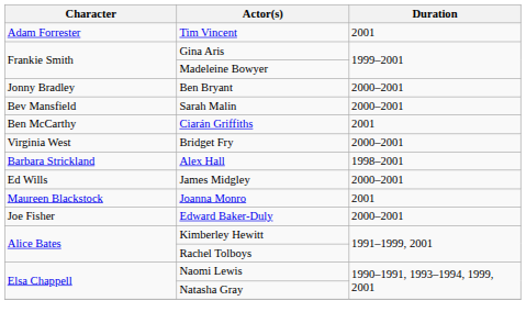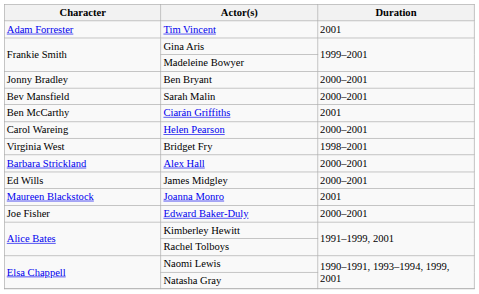 <table class="wikitable">
 <tr>
 <th scope="col" width="230">Character</th>
 <th scope="col" width="230">Actor(s)</th>
 <th scope="col" width="230">Duration</th>
 </tr>
 <tr>
 <td><a href='#'>Adam Forrester</a></td>
 <td><a href='#'>Tim Vincent</a></td>
 <td>2001</td>
 </tr>
 <tr>
 <td rowspan="2">Frankie Smith</td>
 <td>Gina Aris</td>
 <td rowspan="2">1999–2001</td>
 </tr>
 <tr>
 <td>Madeleine Bowyer</td>
 </tr>
 <tr>
 <td>Jonny Bradley</td>
 <td>Ben Bryant</td>
 <td>2000–2001</td>
 </tr>
 <tr>
 <td>Bev Mansfield</td>
 <td>Sarah Malin</td>
 <td>2000–2001</td>
 </tr>
 <tr>
 <td>Ben McCarthy</td>
 <td><a href='#'>Ciarán Griffiths</a></td>
 <td>2001</td>
 </tr>
 <tr>
+<td>Carol Wareing</td>
+<td><a href='#'>Helen Pearson</a></td>
+<td>2000–2001</td>
+</tr>
+<tr>
 <td>Virginia West</td>
 <td>Bridget Fry</td>
-<td>2000–2001</td>
+<td>1998–2001</td>
 </tr>
 <tr>
 <td><a href='#'>Barbara Strickland</a></td>
 <td><a href='#'>Alex Hall</a></td>
-<td>1998–2001</td>
+<td>2000–2001</td>
 </tr>
 <tr>
 <td>Ed Wills</td>
 <td>James Midgley</td>
 <td>2000–2001</td>
 </tr>
 <tr>
 <td><a href='#'>Maureen Blackstock</a></td>
 <td><a href='#'>Joanna Monro</a></td>
 <td>2001</td>
 </tr>
 <tr>
 <td>Joe Fisher</td>
 <td><a href='#'>Edward Baker-Duly</a></td>
 <td>2000–2001</td>
 </tr>
 <tr>
 <td rowspan="2"><a href='#'>Alice Bates</a></td>
 <td>Kimberley Hewitt</td>
 <td rowspan="2">1991–1999, 2001</td>
 </tr>
 <tr>
 <td>Rachel Tolboys</td>
 </tr>
 <tr>
 <td rowspan="2"><a href='#'>Elsa Chappell</a></td>
 <td>Naomi Lewis</td>
 <td rowspan="2">1990–1991, 1993–1994, 1999, 2001</td>
 </tr>
 <tr>
 <td>Natasha Gray</td>
 </tr>
 <tr>
 </tr>
 </table>
